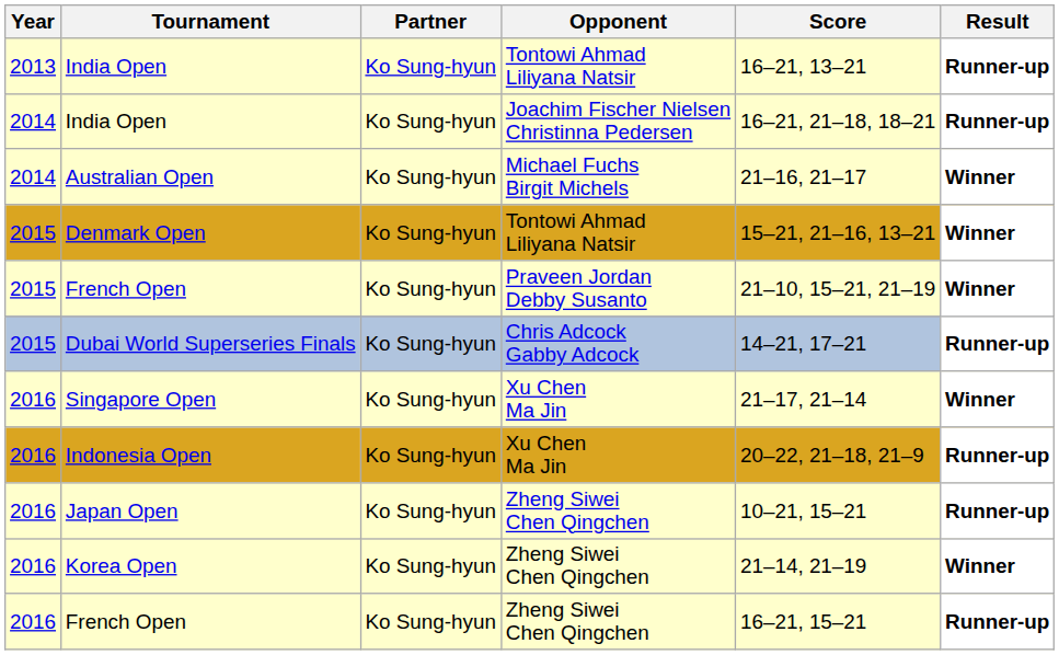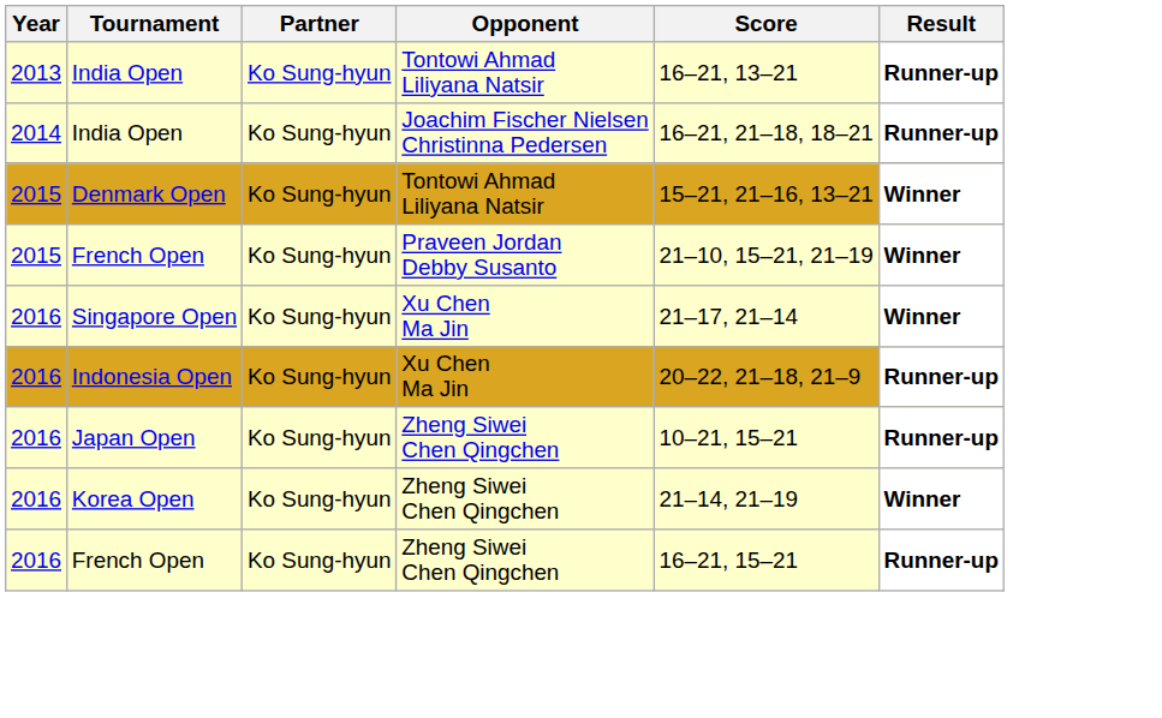 <table class="sortable wikitable" style="font-size: 90%;">
 <tr>
 <th>Year</th>
 <th>Tournament</th>
 <th>Partner</th>
 <th>Opponent</th>
 <th>Score</th>
 <th>Result</th>
 </tr>
 <tr style="background:#FFFFCC">
 <td align="center"><a href='#'>2013</a></td>
 <td align="left"><a href='#'>India Open</a></td>
 <td align="left"> <a href='#'>Ko Sung-hyun</a></td>
 <td align="left"> <a href='#'>Tontowi Ahmad</a> <br>  <a href='#'>Liliyana Natsir</a></td>
 <td align="left">16–21, 13–21</td>
 <td style="text-align:left; background:white"> <strong>Runner-up</strong></td>
 </tr>
 <tr style="background:#FFFFCC">
 <td align="center"><a href='#'>2014</a></td>
 <td align="left">India Open</td>
 <td align="left"> Ko Sung-hyun</td>
 <td align="left"> <a href='#'>Joachim Fischer Nielsen</a> <br>  <a href='#'>Christinna Pedersen</a></td>
 <td align="left">16–21, 21–18, 18–21</td>
 <td style="text-align:left; background:white"> <strong>Runner-up</strong></td>
 </tr>
-<tr style="background:#FFFFCC">
-<td align="center"><a href='#'>2014</a></td>
-<td align="left"><a href='#'>Australian Open</a></td>
-<td align="left"> Ko Sung-hyun</td>
-<td align="left"> <a href='#'>Michael Fuchs</a> <br>  <a href='#'>Birgit Michels</a></td>
-<td align="left">21–16, 21–17</td>
-<td style="text-align:left; background:white"> <strong>Winner</strong></td>
-</tr>
 <tr style="background:#DAA520">
 <td align="center"><a href='#'>2015</a></td>
 <td align="left"><a href='#'>Denmark Open</a></td>
 <td align="left"> Ko Sung-hyun</td>
 <td align="left"> Tontowi Ahmad <br>  Liliyana Natsir</td>
 <td align="left">15–21, 21–16, 13–21</td>
 <td style="text-align:left; background:white"> <strong>Winner</strong></td>
 </tr>
 <tr style="background:#FFFFCC">
 <td align="center"><a href='#'>2015</a></td>
 <td align="left"><a href='#'>French Open</a></td>
 <td align="left"> Ko Sung-hyun</td>
 <td align="left"> <a href='#'>Praveen Jordan</a> <br>  <a href='#'>Debby Susanto</a></td>
 <td align="left">21–10, 15–21, 21–19</td>
 <td style="text-align:left; background:white"> <strong>Winner</strong></td>
-</tr>
-<tr style="background:#B0C4DE">
-<td align="center"><a href='#'>2015</a></td>
-<td align="left"><a href='#'>Dubai World Superseries Finals</a></td>
-<td align="left"> Ko Sung-hyun</td>
-<td align="left"> <a href='#'>Chris Adcock</a> <br>  <a href='#'>Gabby Adcock</a></td>
-<td align="left">14–21, 17–21</td>
-<td style="text-align:left; background:white"> <strong>Runner-up</strong></td>
 </tr>
 <tr style="background:#FFFFCC">
 <td align="center"><a href='#'>2016</a></td>
 <td align="left"><a href='#'>Singapore Open</a></td>
 <td align="left"> Ko Sung-hyun</td>
 <td align="left"> <a href='#'>Xu Chen</a> <br>  <a href='#'>Ma Jin</a></td>
 <td align="left">21–17, 21–14</td>
 <td style="text-align:left; background:white"> <strong>Winner</strong></td>
 </tr>
 <tr style="background:#DAA520">
 <td align="center"><a href='#'>2016</a></td>
 <td align="left"><a href='#'>Indonesia Open</a></td>
 <td align="left"> Ko Sung-hyun</td>
 <td align="left"> Xu Chen <br>  Ma Jin</td>
 <td align="left">20–22, 21–18, 21–9</td>
 <td style="text-align:left; background:white"> <strong>Runner-up</strong></td>
 </tr>
 <tr style="background:#FFFFCC">
 <td align="center"><a href='#'>2016</a></td>
 <td align="left"><a href='#'>Japan Open</a></td>
 <td align="left"> Ko Sung-hyun</td>
 <td align="left"> <a href='#'>Zheng Siwei</a> <br>  <a href='#'>Chen Qingchen</a></td>
 <td align="left">10–21, 15–21</td>
 <td style="text-align:left; background:white"> <strong>Runner-up</strong></td>
 </tr>
 <tr style="background:#FFFFCC">
 <td align="center"><a href='#'>2016</a></td>
 <td align="left"><a href='#'>Korea Open</a></td>
 <td align="left"> Ko Sung-hyun</td>
 <td align="left"> Zheng Siwei <br>  Chen Qingchen</td>
 <td align="left">21–14, 21–19</td>
 <td style="text-align:left; background:white"> <strong>Winner</strong></td>
 </tr>
 <tr style="background:#FFFFCC">
 <td align="center"><a href='#'>2016</a></td>
 <td align="left">French Open</td>
 <td align="left"> Ko Sung-hyun</td>
 <td align="left"> Zheng Siwei <br>  Chen Qingchen</td>
 <td align="left">16–21, 15–21</td>
 <td style="text-align:left; background:white"> <strong>Runner-up</strong></td>
 </tr>
 </table>
